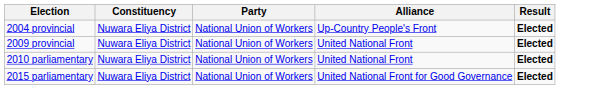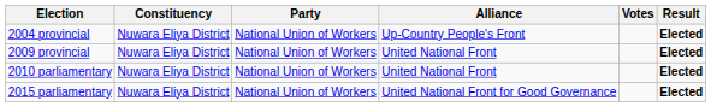 <table class="wikitable" style="text-align:left;">
 <tr>
 <th scope=col>Election</th>
 <th scope=col>Constituency</th>
 <th scope=col>Party</th>
 <th scope=col>Alliance</th>
+<th scope=col>Votes</th>
 <th scope=col>Result</th>
 </tr>
 <tr>
 <td><a href='#'>2004 provincial</a></td>
 <td><a href='#'>Nuwara Eliya District</a></td>
 <td><a href='#'>National Union of Workers</a></td>
 <td><a href='#'>Up-Country People's Front</a></td>
+<td align=right></td>
 <td><strong>Elected</strong></td>
 </tr>
 <tr>
 <td><a href='#'>2009 provincial</a></td>
 <td><a href='#'>Nuwara Eliya District</a></td>
 <td><a href='#'>National Union of Workers</a></td>
 <td><a href='#'>United National Front</a></td>
+<td align=right></td>
 <td><strong>Elected</strong></td>
 </tr>
 <tr>
 <td><a href='#'>2010 parliamentary</a></td>
 <td><a href='#'>Nuwara Eliya District</a></td>
 <td><a href='#'>National Union of Workers</a></td>
 <td><a href='#'>United National Front</a></td>
+<td align=right></td>
 <td><strong>Elected</strong></td>
 </tr>
 <tr>
 <td><a href='#'>2015 parliamentary</a></td>
 <td><a href='#'>Nuwara Eliya District</a></td>
 <td><a href='#'>National Union of Workers</a></td>
 <td><a href='#'>United National Front for Good Governance</a></td>
+<td align=right></td>
 <td><strong>Elected</strong></td>
 </tr>
 </table>
